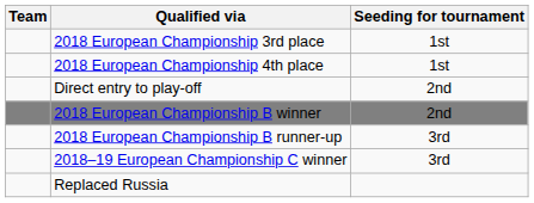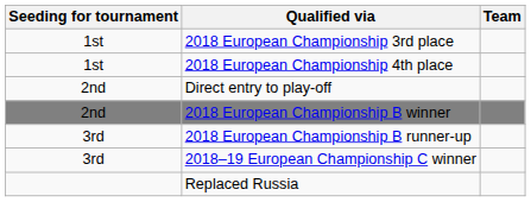 <table class="wikitable">
 <tr>
+<th>Seeding for tournament</th>
+<th>Qualified via</th>
 <th>Team</th>
-<th>Qualified via</th>
-<th>Seeding for tournament</th>
 </tr>
 <tr>
+<td style="text-align: center;">1st</td>
+<td><a href='#'>2018 European Championship</a> 3rd place</td>
 <td></td>
-<td><a href='#'>2018 European Championship</a> 3rd place</td>
-<td style="text-align: center;">1st</td>
 </tr>
 <tr>
+<td style="text-align: center;">1st</td>
+<td><a href='#'>2018 European Championship</a> 4th place</td>
 <td></td>
-<td><a href='#'>2018 European Championship</a> 4th place</td>
-<td style="text-align: center;">1st</td>
 </tr>
 <tr>
+<td style="text-align: center;">2nd</td>
+<td>Direct entry to play-off</td>
 <td></td>
-<td>Direct entry to play-off</td>
-<td style="text-align: center;">2nd</td>
 </tr>
 <tr style="background:gray;">
+<td style="text-align: center;">2nd</td>
+<td><a href='#'>2018 European Championship B</a> winner</td>
 <td></td>
-<td><a href='#'>2018 European Championship B</a> winner</td>
-<td style="text-align: center;">2nd</td>
 </tr>
 <tr>
+<td style="text-align: center;">3rd</td>
+<td><a href='#'>2018 European Championship B</a> runner-up</td>
 <td></td>
-<td><a href='#'>2018 European Championship B</a> runner-up</td>
-<td style="text-align: center;">3rd</td>
 </tr>
 <tr>
+<td style="text-align: center;">3rd</td>
+<td><a href='#'>2018–19 European Championship C</a> winner</td>
 <td></td>
-<td><a href='#'>2018–19 European Championship C</a> winner</td>
-<td style="text-align: center;">3rd</td>
 </tr>
 <tr>
+<td style="text-align: center;"></td>
+<td>Replaced Russia</td>
 <td></td>
-<td>Replaced Russia</td>
-<td style="text-align: center;"></td>
 </tr>
 </table>
